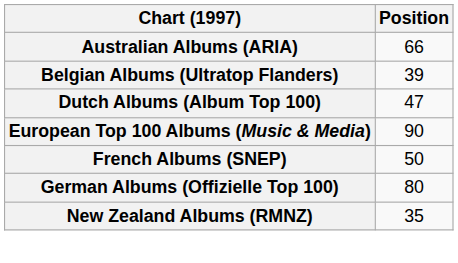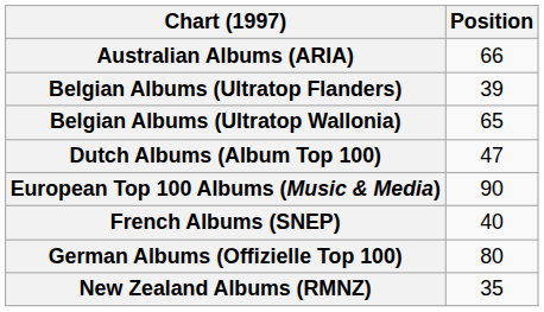 <table class="wikitable plainrowheaders sortable">
 <tr>
 <th>Chart (1997)</th>
 <th>Position</th>
 </tr>
 <tr>
 <th scope="row">Australian Albums (ARIA)</th>
 <td align=center>66</td>
 </tr>
 <tr>
 <th scope="row">Belgian Albums (Ultratop Flanders)</th>
 <td align=center>39</td>
 </tr>
 <tr>
+<th scope="row">Belgian Albums (Ultratop Wallonia)</th>
+<td align=center>65</td>
+</tr>
+<tr>
 <th scope="row">Dutch Albums (Album Top 100)</th>
 <td align=center>47</td>
 </tr>
 <tr>
 <th scope="row">European Top 100 Albums (<em>Music & Media</em>)</th>
 <td align=center>90</td>
 </tr>
 <tr>
 <th scope="row">French Albums (SNEP)</th>
-<td align=center>50</td>
+<td align=center>40</td>
 </tr>
 <tr>
 <th scope="row">German Albums (Offizielle Top 100)</th>
 <td align=center>80</td>
 </tr>
 <tr>
 <th scope="row">New Zealand Albums (RMNZ)</th>
 <td align=center>35</td>
 </tr>
 </table>
